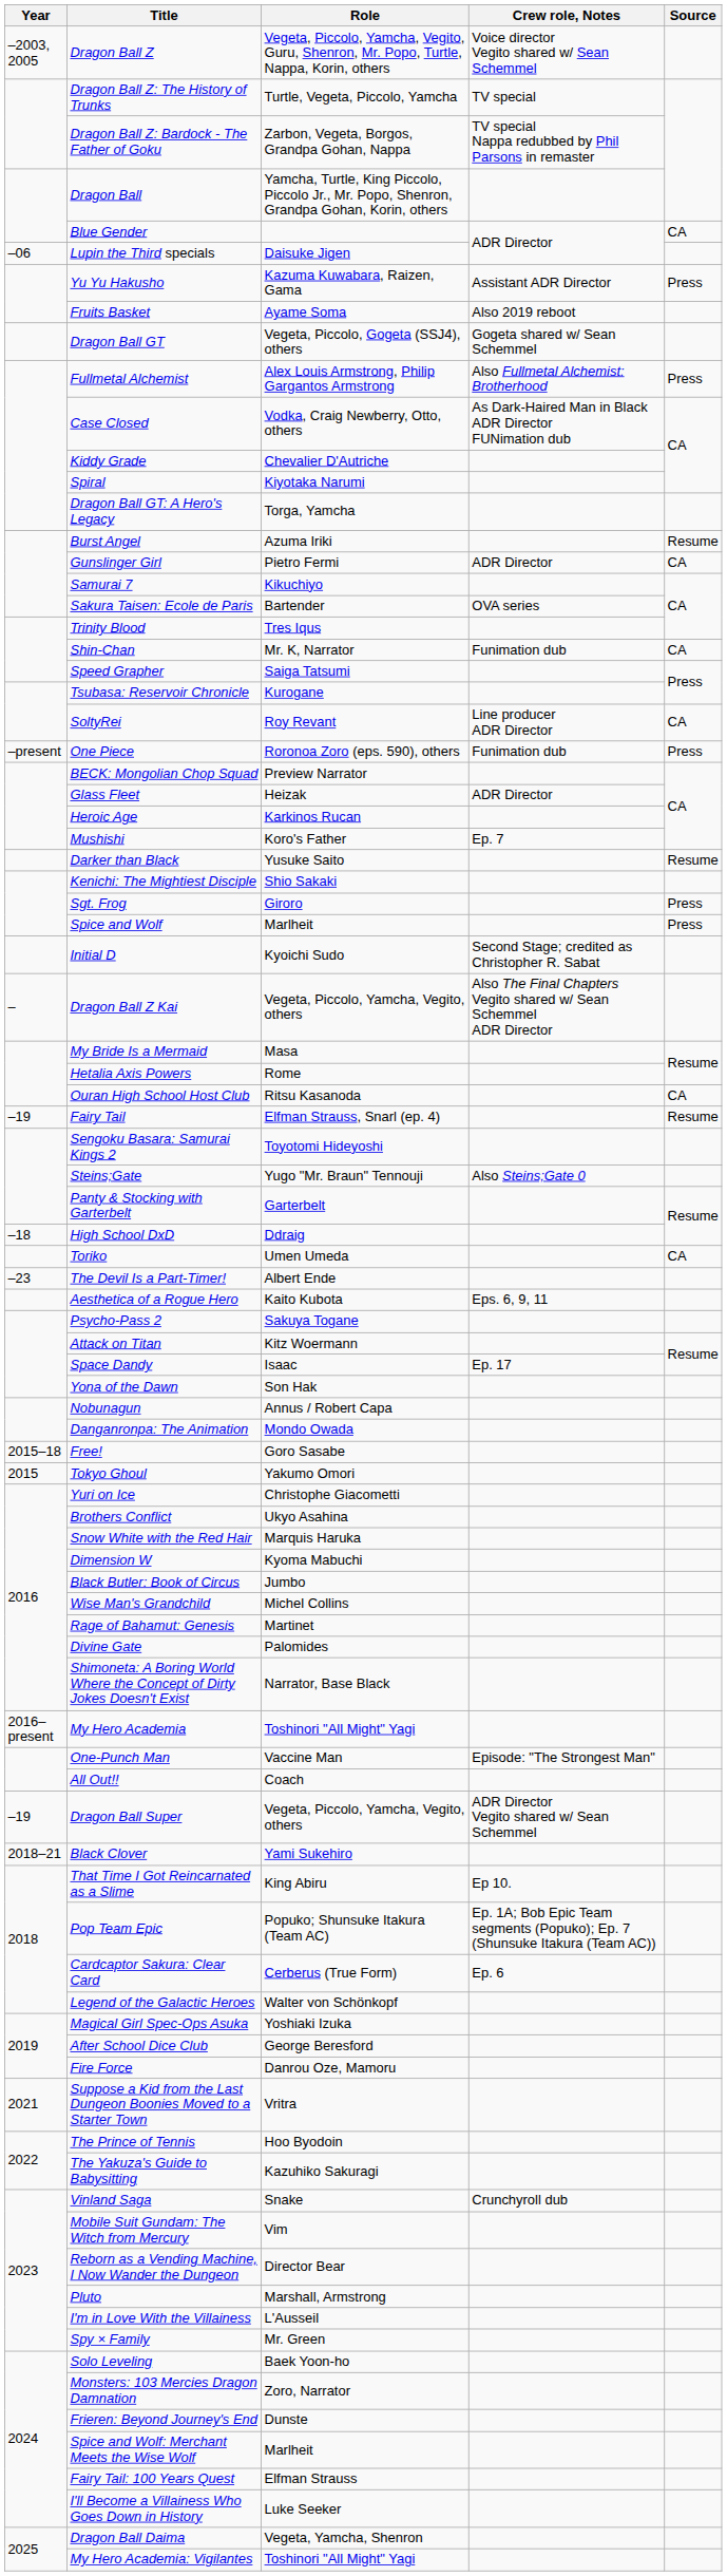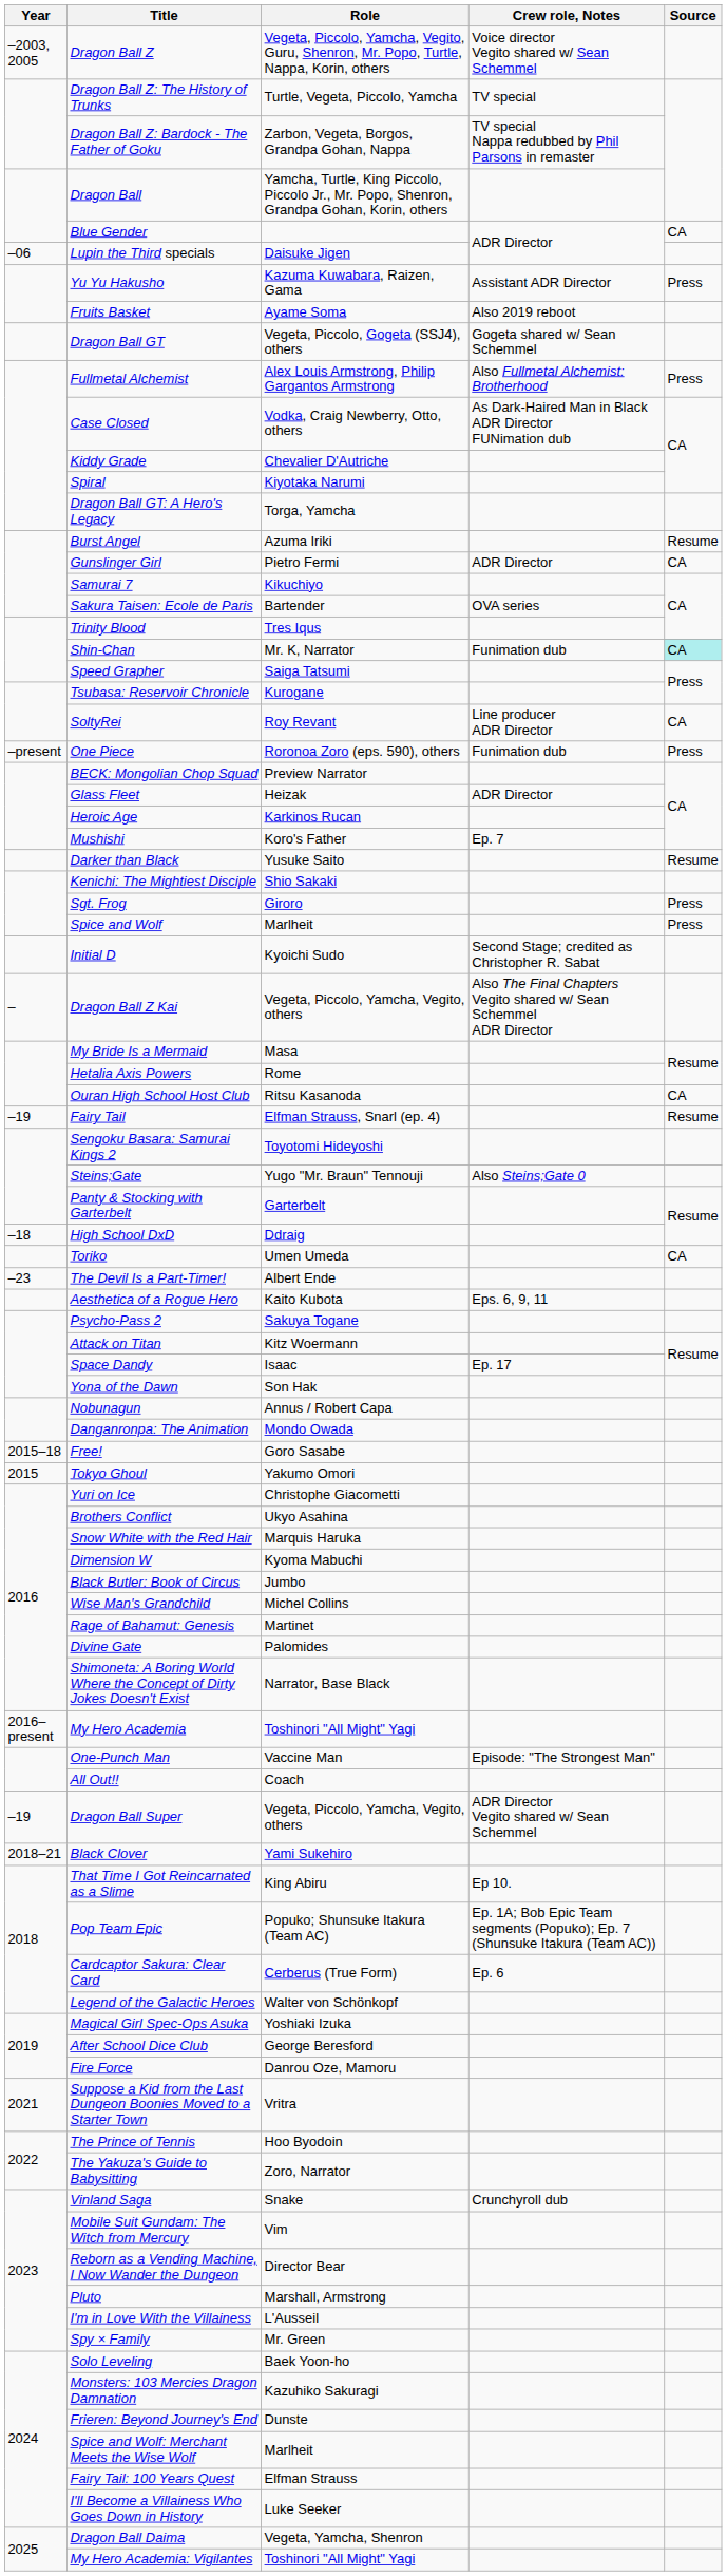 <table class="wikitable sortable plainrowheaders" style="width:95%;">
 <tr>
 <th>Year</th>
 <th>Title</th>
 <th>Role</th>
 <th class="unsortable">Crew role, Notes</th>
 <th class="unsortable">Source</th>
 </tr>
 <tr>
 <td>–2003,<br>2005</td>
 <td><em><a href='#'>Dragon Ball Z</a></em></td>
 <td><a href='#'>Vegeta</a>, <a href='#'>Piccolo</a>, <a href='#'>Yamcha</a>, <a href='#'>Vegito</a>, Guru, <a href='#'>Shenron</a>, <a href='#'>Mr. Popo</a>, <a href='#'>Turtle</a>, Nappa, Korin, others</td>
 <td>Voice director<br>Vegito shared w/ <a href='#'>Sean Schemmel</a></td>
 <td></td>
 </tr>
 <tr>
 <td rowspan="2"></td>
 <td><em><a href='#'>Dragon Ball Z: The History of Trunks</a></em></td>
 <td>Turtle, Vegeta, Piccolo, Yamcha</td>
 <td>TV special</td>
 <td rowspan="3"></td>
 </tr>
 <tr>
 <td><em><a href='#'>Dragon Ball Z: Bardock - The Father of Goku</a></em></td>
 <td>Zarbon, Vegeta, Borgos, Grandpa Gohan, Nappa</td>
 <td>TV special<br>Nappa redubbed by <a href='#'>Phil Parsons</a> in remaster</td>
 </tr>
 <tr>
 <td rowspan="2"></td>
 <td><em><a href='#'>Dragon Ball</a></em></td>
 <td>Yamcha, Turtle, King Piccolo, Piccolo Jr., Mr. Popo, Shenron, Grandpa Gohan, Korin, others</td>
 <td></td>
 </tr>
 <tr>
 <td><em><a href='#'>Blue Gender</a></em></td>
 <td></td>
 <td rowspan="2">ADR Director</td>
 <td>CA</td>
 </tr>
 <tr>
 <td>–06</td>
 <td><em><a href='#'>Lupin the Third</a></em> specials</td>
 <td><a href='#'>Daisuke Jigen</a></td>
 <td></td>
 </tr>
 <tr>
 <td rowspan="2"></td>
 <td><em><a href='#'>Yu Yu Hakusho</a></em></td>
 <td><a href='#'>Kazuma Kuwabara</a>, Raizen, Gama</td>
 <td>Assistant ADR Director</td>
 <td>Press</td>
 </tr>
 <tr>
 <td><em><a href='#'>Fruits Basket</a></em></td>
 <td><a href='#'>Ayame Soma</a></td>
 <td>Also 2019 reboot</td>
 <td></td>
 </tr>
 <tr>
 <td></td>
 <td><em><a href='#'>Dragon Ball GT</a></em></td>
 <td>Vegeta, Piccolo, <a href='#'>Gogeta</a> (SSJ4), others</td>
 <td>Gogeta shared w/ Sean Schemmel</td>
 <td></td>
 </tr>
 <tr>
 <td rowspan="5"></td>
 <td><em><a href='#'>Fullmetal Alchemist</a></em></td>
 <td><a href='#'>Alex Louis Armstrong</a>, <a href='#'>Philip Gargantos Armstrong</a></td>
 <td>Also <em><a href='#'>Fullmetal Alchemist: Brotherhood</a></em></td>
 <td>Press</td>
 </tr>
 <tr>
 <td><em><a href='#'>Case Closed</a></em></td>
 <td><a href='#'>Vodka</a>, Craig Newberry, Otto, others</td>
 <td>As Dark-Haired Man in Black<br>ADR Director<br>FUNimation dub</td>
 <td rowspan="3">CA</td>
 </tr>
 <tr>
 <td><em><a href='#'>Kiddy Grade</a></em></td>
 <td><a href='#'>Chevalier D'Autriche</a></td>
 <td></td>
 </tr>
 <tr>
 <td><em><a href='#'>Spiral</a></em></td>
 <td><a href='#'>Kiyotaka Narumi</a></td>
 <td></td>
 </tr>
 <tr>
 <td><em><a href='#'>Dragon Ball GT: A Hero's Legacy</a></em></td>
 <td>Torga, Yamcha</td>
 <td></td>
 <td></td>
 </tr>
 <tr>
 <td rowspan="4"></td>
 <td><em><a href='#'>Burst Angel</a></em></td>
 <td>Azuma Iriki</td>
 <td></td>
 <td>Resume</td>
 </tr>
 <tr>
 <td><em><a href='#'>Gunslinger Girl</a></em></td>
 <td>Pietro Fermi</td>
 <td>ADR Director</td>
 <td>CA</td>
 </tr>
 <tr>
 <td><em><a href='#'>Samurai 7</a></em></td>
 <td><a href='#'>Kikuchiyo</a></td>
 <td></td>
 <td rowspan="3">CA</td>
 </tr>
 <tr>
 <td><em><a href='#'>Sakura Taisen: Ecole de Paris</a></em></td>
 <td>Bartender</td>
 <td>OVA series</td>
 </tr>
 <tr>
 <td rowspan="3"></td>
 <td><em><a href='#'>Trinity Blood</a></em></td>
 <td><a href='#'>Tres Iqus</a></td>
 <td></td>
 </tr>
 <tr>
 <td><em><a href='#'>Shin-Chan</a></em></td>
 <td>Mr. K, Narrator</td>
 <td>Funimation dub</td>
-<td>CA</td>
+<td style="background: paleturquoise;">CA</td>
 </tr>
 <tr>
 <td><em><a href='#'>Speed Grapher</a></em></td>
 <td><a href='#'>Saiga Tatsumi</a></td>
 <td></td>
 <td rowspan="2">Press</td>
 </tr>
 <tr>
 <td rowspan="2"></td>
 <td><em><a href='#'>Tsubasa: Reservoir Chronicle</a></em></td>
 <td><a href='#'>Kurogane</a></td>
 <td></td>
 </tr>
 <tr>
 <td><em><a href='#'>SoltyRei</a></em></td>
 <td><a href='#'>Roy Revant</a></td>
 <td>Line producer<br>ADR Director</td>
 <td>CA</td>
 </tr>
 <tr>
 <td>–present</td>
 <td><em><a href='#'>One Piece</a></em></td>
 <td><a href='#'>Roronoa Zoro</a> (eps. 590), others</td>
 <td>Funimation dub</td>
 <td>Press</td>
 </tr>
 <tr>
 <td rowspan="4"></td>
 <td><em><a href='#'>BECK: Mongolian Chop Squad</a></em></td>
 <td>Preview Narrator</td>
 <td></td>
 <td rowspan="4">CA</td>
 </tr>
 <tr>
 <td><em><a href='#'>Glass Fleet</a></em></td>
 <td>Heizak</td>
 <td>ADR Director</td>
 </tr>
 <tr>
 <td><em><a href='#'>Heroic Age</a></em></td>
 <td><a href='#'>Karkinos Rucan</a></td>
 <td></td>
 </tr>
 <tr>
 <td><em><a href='#'>Mushishi</a></em></td>
 <td>Koro's Father</td>
 <td>Ep. 7</td>
 </tr>
 <tr>
 <td></td>
 <td><em><a href='#'>Darker than Black</a></em></td>
 <td>Yusuke Saito</td>
 <td></td>
 <td>Resume</td>
 </tr>
 <tr>
 <td rowspan="3"></td>
 <td><em><a href='#'>Kenichi: The Mightiest Disciple</a></em></td>
 <td><a href='#'>Shio Sakaki</a></td>
 <td></td>
 <td></td>
 </tr>
 <tr>
 <td><em><a href='#'>Sgt. Frog</a></em></td>
 <td><a href='#'>Giroro</a></td>
 <td></td>
 <td>Press</td>
 </tr>
 <tr>
 <td><em><a href='#'>Spice and Wolf</a></em></td>
 <td>Marlheit</td>
 <td></td>
 <td>Press</td>
 </tr>
 <tr>
 <td></td>
 <td><em><a href='#'>Initial D</a></em></td>
 <td>Kyoichi Sudo</td>
 <td>Second Stage; credited as Christopher R. Sabat</td>
 <td></td>
 </tr>
 <tr>
 <td>–</td>
 <td><em><a href='#'>Dragon Ball Z Kai</a></em></td>
 <td>Vegeta, Piccolo, Yamcha, Vegito, others</td>
 <td>Also <em>The Final Chapters</em><br>Vegito shared w/ Sean Schemmel<br>ADR Director</td>
 <td></td>
 </tr>
 <tr>
 <td rowspan="3"></td>
 <td><em><a href='#'>My Bride Is a Mermaid</a></em></td>
 <td>Masa</td>
 <td></td>
 <td rowspan="2">Resume</td>
 </tr>
 <tr>
 <td><em><a href='#'>Hetalia Axis Powers</a></em></td>
 <td>Rome</td>
 <td></td>
 </tr>
 <tr>
 <td><em><a href='#'>Ouran High School Host Club</a></em></td>
 <td>Ritsu Kasanoda</td>
 <td></td>
 <td>CA</td>
 </tr>
 <tr>
 <td>–19</td>
 <td><em><a href='#'>Fairy Tail</a></em></td>
 <td><a href='#'>Elfman Strauss</a>, Snarl (ep. 4)</td>
 <td></td>
 <td>Resume</td>
 </tr>
 <tr>
 <td rowspan="3"></td>
 <td><em><a href='#'>Sengoku Basara: Samurai Kings 2</a></em></td>
 <td><a href='#'>Toyotomi Hideyoshi</a></td>
 <td></td>
 <td></td>
 </tr>
 <tr>
 <td><em><a href='#'>Steins;Gate</a></em></td>
 <td>Yugo "Mr. Braun" Tennouji</td>
 <td>Also <em><a href='#'>Steins;Gate 0</a></em></td>
 <td></td>
 </tr>
 <tr>
 <td><em><a href='#'>Panty & Stocking with Garterbelt</a></em></td>
 <td><a href='#'>Garterbelt</a></td>
 <td></td>
 <td rowspan="2">Resume</td>
 </tr>
 <tr>
 <td>–18</td>
 <td><em><a href='#'>High School DxD</a></em></td>
 <td><a href='#'>Ddraig</a></td>
 <td></td>
 </tr>
 <tr>
 <td></td>
 <td><em><a href='#'>Toriko</a></em></td>
 <td>Umen Umeda</td>
 <td></td>
 <td>CA</td>
 </tr>
 <tr>
 <td>–23</td>
 <td><em><a href='#'>The Devil Is a Part-Timer!</a></em></td>
 <td>Albert Ende</td>
 <td></td>
 <td></td>
 </tr>
 <tr>
 <td></td>
 <td><em><a href='#'>Aesthetica of a Rogue Hero</a></em></td>
 <td>Kaito Kubota</td>
 <td>Eps. 6, 9, 11</td>
 <td></td>
 </tr>
 <tr>
 <td rowspan="4"></td>
 <td><em><a href='#'>Psycho-Pass 2</a></em></td>
 <td><a href='#'>Sakuya Togane</a></td>
 <td></td>
 <td></td>
 </tr>
 <tr>
 <td><em><a href='#'>Attack on Titan</a></em></td>
 <td>Kitz Woermann</td>
 <td></td>
 <td rowspan="2">Resume</td>
 </tr>
 <tr>
 <td><em><a href='#'>Space Dandy</a></em></td>
 <td>Isaac</td>
 <td>Ep. 17</td>
 </tr>
 <tr>
 <td><em><a href='#'>Yona of the Dawn</a></em></td>
 <td>Son Hak</td>
 <td></td>
 <td></td>
 </tr>
 <tr>
 <td rowspan="2"></td>
 <td><em><a href='#'>Nobunagun</a></em></td>
 <td>Annus / Robert Capa</td>
 <td></td>
 <td></td>
 </tr>
 <tr>
 <td><em><a href='#'>Danganronpa: The Animation</a></em></td>
 <td><a href='#'>Mondo Owada</a></td>
 <td></td>
 <td></td>
 </tr>
 <tr>
 <td>2015–18</td>
 <td><em><a href='#'>Free!</a></em></td>
 <td>Goro Sasabe</td>
 <td></td>
 <td></td>
 </tr>
 <tr>
 <td>2015</td>
 <td><em><a href='#'>Tokyo Ghoul</a></em></td>
 <td>Yakumo Omori</td>
 <td></td>
 <td></td>
 </tr>
 <tr>
 <td rowspan="9">2016</td>
 <td><em><a href='#'>Yuri on Ice</a></em></td>
 <td>Christophe Giacometti</td>
 <td></td>
 <td></td>
 </tr>
 <tr>
 <td><em><a href='#'>Brothers Conflict</a></em></td>
 <td>Ukyo Asahina</td>
 <td></td>
 <td></td>
 </tr>
 <tr>
 <td><em><a href='#'>Snow White with the Red Hair</a></em></td>
 <td>Marquis Haruka</td>
 <td></td>
 <td></td>
 </tr>
 <tr>
 <td><em><a href='#'>Dimension W</a></em></td>
 <td>Kyoma Mabuchi</td>
 <td></td>
 <td></td>
 </tr>
 <tr>
 <td><em><a href='#'>Black Butler: Book of Circus</a></em></td>
 <td>Jumbo</td>
 <td></td>
 <td></td>
 </tr>
 <tr>
 <td><em><a href='#'>Wise Man's Grandchild</a></em></td>
 <td>Michel Collins</td>
 <td></td>
 <td></td>
 </tr>
 <tr>
 <td><em><a href='#'>Rage of Bahamut: Genesis</a></em></td>
 <td>Martinet</td>
 <td></td>
 <td></td>
 </tr>
 <tr>
 <td><em><a href='#'>Divine Gate</a></em></td>
 <td>Palomides</td>
 <td></td>
 <td></td>
 </tr>
 <tr>
 <td><a href='#'><em>Shimoneta: A Boring World Where the Concept of Dirty Jokes Doesn't Exist</em></a></td>
 <td>Narrator, Base Black</td>
 <td></td>
 <td></td>
 </tr>
 <tr>
 <td>2016–present</td>
 <td><em><a href='#'>My Hero Academia</a></em></td>
 <td><a href='#'>Toshinori "All Might" Yagi</a></td>
 <td></td>
 <td></td>
 </tr>
 <tr>
 <td rowspan="2"></td>
 <td><em><a href='#'>One-Punch Man</a></em></td>
 <td>Vaccine Man</td>
 <td>Episode: "The Strongest Man"</td>
 <td></td>
 </tr>
 <tr>
 <td><em><a href='#'>All Out!!</a></em></td>
 <td>Coach</td>
 <td></td>
 <td></td>
 </tr>
 <tr>
 <td>–19</td>
 <td><em><a href='#'>Dragon Ball Super</a></em></td>
 <td>Vegeta, Piccolo, Yamcha, Vegito, others</td>
 <td>ADR Director<br>Vegito shared w/ Sean Schemmel</td>
 <td></td>
 </tr>
 <tr>
 <td>2018–21</td>
 <td><em><a href='#'>Black Clover</a></em></td>
 <td><a href='#'>Yami Sukehiro</a></td>
 <td></td>
 <td></td>
 </tr>
 <tr>
 <td rowspan="4">2018</td>
 <td><em><a href='#'>That Time I Got Reincarnated as a Slime</a></em></td>
 <td>King Abiru</td>
 <td>Ep 10.</td>
 <td></td>
 </tr>
 <tr>
 <td><em><a href='#'>Pop Team Epic</a></em></td>
 <td>Popuko; Shunsuke Itakura (Team AC)</td>
 <td>Ep. 1A; Bob Epic Team segments (Popuko); Ep. 7 (Shunsuke Itakura (Team AC))</td>
 <td></td>
 </tr>
 <tr>
 <td><em><a href='#'>Cardcaptor Sakura: Clear Card</a></em></td>
 <td><a href='#'>Cerberus</a> (True Form)</td>
 <td>Ep. 6</td>
 <td></td>
 </tr>
 <tr>
 <td><em><a href='#'>Legend of the Galactic Heroes</a></em></td>
 <td>Walter von Schönkopf</td>
 <td></td>
 <td></td>
 </tr>
 <tr>
 <td rowspan="3">2019</td>
 <td><em><a href='#'>Magical Girl Spec-Ops Asuka</a></em></td>
 <td>Yoshiaki Izuka</td>
 <td></td>
 <td></td>
 </tr>
 <tr>
 <td><em><a href='#'>After School Dice Club</a></em></td>
 <td>George Beresford</td>
 <td></td>
 <td></td>
 </tr>
 <tr>
 <td><em><a href='#'>Fire Force</a></em></td>
 <td>Danrou Oze,  Mamoru</td>
 <td></td>
 <td></td>
 </tr>
 <tr>
 <td>2021</td>
 <td><em><a href='#'>Suppose a Kid from the Last Dungeon Boonies Moved to a Starter Town</a></em></td>
 <td>Vritra</td>
 <td></td>
 <td></td>
 </tr>
 <tr>
 <td rowspan="2">2022</td>
 <td><em><a href='#'>The Prince of Tennis</a></em></td>
 <td>Hoo Byodoin</td>
 <td></td>
 <td></td>
 </tr>
 <tr>
 <td><em><a href='#'>The Yakuza's Guide to Babysitting</a></em></td>
-<td>Kazuhiko Sakuragi</td>
+<td>Zoro, Narrator</td>
 <td></td>
 <td></td>
 </tr>
 <tr>
 <td rowspan="6">2023</td>
 <td><em><a href='#'>Vinland Saga</a></em></td>
 <td>Snake</td>
 <td>Crunchyroll dub</td>
 <td></td>
 </tr>
 <tr>
 <td><em><a href='#'>Mobile Suit Gundam: The Witch from Mercury</a></em></td>
 <td>Vim</td>
 <td></td>
 <td></td>
 </tr>
 <tr>
 <td><em><a href='#'>Reborn as a Vending Machine, I Now Wander the Dungeon</a></em></td>
 <td>Director Bear</td>
 <td></td>
 <td></td>
 </tr>
 <tr>
 <td><em><a href='#'>Pluto</a></em></td>
 <td>Marshall, Armstrong</td>
 <td></td>
 <td></td>
 </tr>
 <tr>
 <td><em><a href='#'>I'm in Love With the Villainess</a></em></td>
 <td>L'Ausseil</td>
 <td></td>
 <td></td>
 </tr>
 <tr>
 <td><em><a href='#'>Spy × Family</a></em></td>
 <td>Mr. Green</td>
 <td></td>
 <td></td>
 </tr>
 <tr>
 <td rowspan="6">2024</td>
 <td><em><a href='#'>Solo Leveling</a></em></td>
 <td>Baek Yoon-ho</td>
 <td></td>
 <td></td>
 </tr>
 <tr>
 <td><em><a href='#'>Monsters: 103 Mercies Dragon Damnation</a></em></td>
-<td>Zoro, Narrator</td>
+<td>Kazuhiko Sakuragi</td>
 <td></td>
 <td></td>
 </tr>
 <tr>
 <td><em><a href='#'>Frieren: Beyond Journey's End</a></em></td>
 <td>Dunste</td>
 <td></td>
 <td></td>
 </tr>
 <tr>
 <td><em><a href='#'>Spice and Wolf: Merchant Meets the Wise Wolf</a></em></td>
 <td>Marlheit</td>
 <td></td>
 <td></td>
 </tr>
 <tr>
 <td><em><a href='#'>Fairy Tail: 100 Years Quest</a></em></td>
 <td>Elfman Strauss</td>
 <td></td>
 <td></td>
 </tr>
 <tr>
 <td><em><a href='#'>I'll Become a Villainess Who Goes Down in History</a></em></td>
 <td>Luke Seeker</td>
 <td></td>
 <td></td>
 </tr>
 <tr>
 <td rowspan="2">2025</td>
 <td><em><a href='#'>Dragon Ball Daima</a></em></td>
 <td>Vegeta, Yamcha, Shenron</td>
 <td></td>
 <td></td>
 </tr>
 <tr>
 <td><em><a href='#'>My Hero Academia: Vigilantes</a></em></td>
 <td><a href='#'>Toshinori "All Might" Yagi</a></td>
 <td></td>
 <td></td>
 </tr>
 </table>
